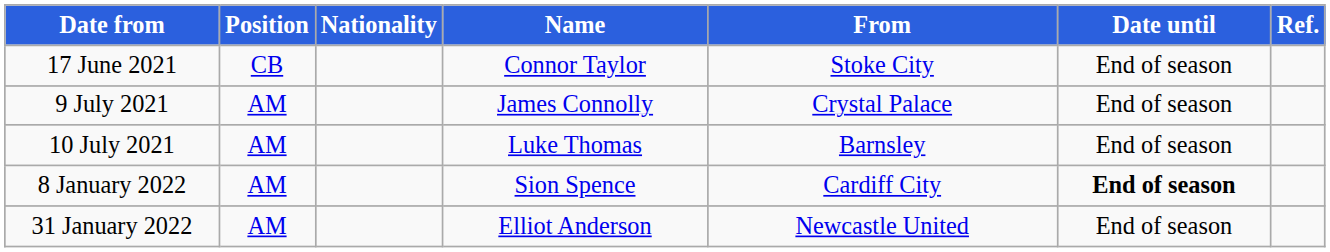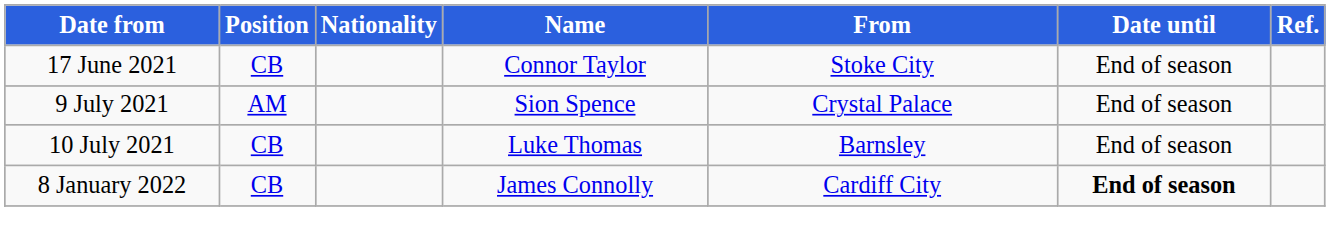 <table class="wikitable"  style="text-align:center; font-size:90%; ">
 <tr>
 <th style="background:#2B60DE; color:#fff;; width:120px;">Date from</th>
 <th style="background:#2B60DE; color:#fff;; width:50px;">Position</th>
 <th style="background:#2B60DE; color:#fff;; width:50px;">Nationality</th>
 <th style="background:#2B60DE; color:#fff;; width:150px;">Name</th>
 <th style="background:#2B60DE; color:#fff;; width:200px;">From</th>
 <th style="background:#2B60DE; color:#fff;; width:120px;">Date until</th>
 <th style="background:#2B60DE; color:#fff;; width:25px;">Ref.</th>
 </tr>
 <tr>
 <td>17 June 2021</td>
 <td><a href='#'>CB</a></td>
 <td></td>
 <td><a href='#'>Connor Taylor</a></td>
 <td> <a href='#'>Stoke City</a></td>
 <td>End of season</td>
 <td></td>
 </tr>
 <tr>
 <td>9 July 2021</td>
 <td><a href='#'>AM</a></td>
 <td></td>
-<td><a href='#'>James Connolly</a></td>
+<td><a href='#'>Sion Spence</a></td>
 <td> <a href='#'>Crystal Palace</a></td>
 <td>End of season</td>
 <td></td>
 </tr>
 <tr>
 <td>10 July 2021</td>
-<td><a href='#'>AM</a></td>
+<td><a href='#'>CB</a></td>
 <td></td>
 <td><a href='#'>Luke Thomas</a></td>
 <td> <a href='#'>Barnsley</a></td>
 <td>End of season</td>
 <td></td>
 </tr>
 <tr>
 <td>8 January 2022</td>
-<td><a href='#'>AM</a></td>
+<td><a href='#'>CB</a></td>
 <td></td>
-<td><a href='#'>Sion Spence</a></td>
+<td><a href='#'>James Connolly</a></td>
 <td> <a href='#'>Cardiff City</a></td>
 <td><strong>End of season</strong></td>
 <td></td>
 </tr>
-<tr>
-<td>31 January 2022</td>
-<td><a href='#'>AM</a></td>
-<td></td>
-<td><a href='#'>Elliot Anderson</a></td>
-<td> <a href='#'>Newcastle United</a></td>
-<td>End of season</td>
-<td></td>
-</tr>
 </table>
